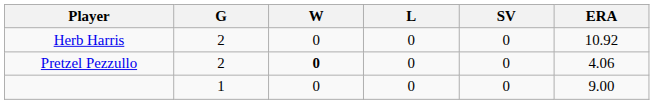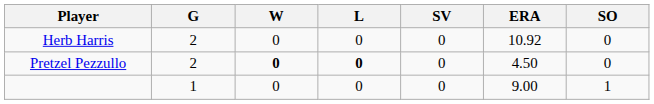 <table class="wikitable sortable">
 <tr>
 <th bgcolor="#DDDDFF" width="16%">Player</th>
 <th bgcolor="#DDDDFF" width="9%">G</th>
 <th bgcolor="#DDDDFF" width="9%">W</th>
 <th bgcolor="#DDDDFF" width="9%">L</th>
 <th bgcolor="#DDDDFF" width="9%">SV</th>
 <th bgcolor="#DDDDFF" width="9%">ERA</th>
+<th bgcolor="#DDDDFF" width="9%">SO</th>
 </tr>
 <tr align="center">
 <td><a href='#'>Herb Harris</a></td>
 <td>2</td>
 <td>0</td>
 <td>0</td>
 <td>0</td>
 <td>10.92</td>
+<td>0</td>
 </tr>
 <tr align=center>
 <td><a href='#'>Pretzel Pezzullo</a></td>
 <td>2</td>
 <td><strong>0</strong></td>
+<td><strong>0</strong></td>
 <td>0</td>
+<td>4.50</td>
 <td>0</td>
-<td>4.06</td>
 </tr>
 <tr align=center>
 <td></td>
 <td>1</td>
 <td>0</td>
 <td>0</td>
 <td>0</td>
 <td>9.00</td>
+<td>1</td>
 </tr>
 </table>
